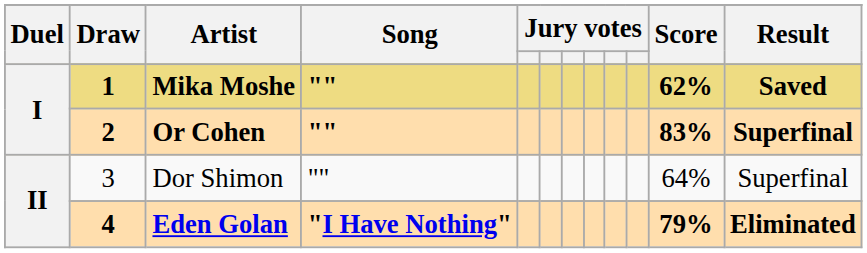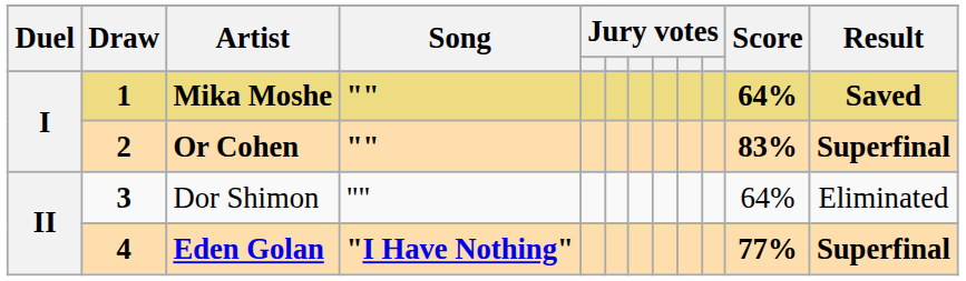 <table class="sortable wikitable" style="margin: 1em auto 1em auto; text-align:center; font-size:90%; line-height:18px;">
 <tr>
 </tr>
 <tr>
 <th rowspan="2" class="unsortable">Duel</th>
 <th rowspan="2">Draw</th>
 <th rowspan="2">Artist</th>
 <th rowspan="2">Song</th>
 <th colspan="6" class="unsortable">Jury votes</th>
 <th rowspan="2">Score</th>
 <th rowspan="2">Result</th>
 </tr>
 <tr>
 <th class="unsortable"></th>
 <th class="unsortable"></th>
 <th class="unsortable"></th>
 <th class="unsortable"></th>
 <th class="unsortable"></th>
 <th class="unsortable"></th>
 </tr>
 <tr style="font-weight:bold; background:#eedc82;">
 <th rowspan="2">I</th>
 <td>1</td>
 <td align="left">Mika Moshe</td>
 <td align="left">""</td>
 <td></td>
 <td></td>
 <td></td>
 <td></td>
 <td></td>
 <td></td>
-<td>62%</td>
+<td>64%</td>
 <td>Saved</td>
 </tr>
 <tr style="font-weight:bold; background:navajowhite;">
 <td>2</td>
 <td align="left">Or Cohen</td>
 <td align="left">""</td>
 <td></td>
 <td></td>
 <td></td>
 <td></td>
 <td></td>
 <td></td>
 <td>83%</td>
 <td>Superfinal</td>
 </tr>
 <tr>
 <th rowspan="2">II</th>
-<td>3</td>
+<td><strong>3</strong></td>
 <td align="left">Dor Shimon</td>
 <td align="left">""</td>
 <td></td>
 <td></td>
 <td></td>
 <td></td>
 <td></td>
 <td></td>
 <td>64%</td>
-<td>Superfinal</td>
+<td>Eliminated</td>
 </tr>
 <tr style="font-weight:bold; background:navajowhite;">
 <td>4</td>
 <td align="left"><a href='#'>Eden Golan</a></td>
 <td align="left">"<a href='#'>I Have Nothing</a>"</td>
 <td></td>
 <td></td>
 <td></td>
 <td></td>
 <td></td>
 <td></td>
-<td>79%</td>
-<td>Eliminated</td>
+<td>77%</td>
+<td>Superfinal</td>
 </tr>
 </table>
